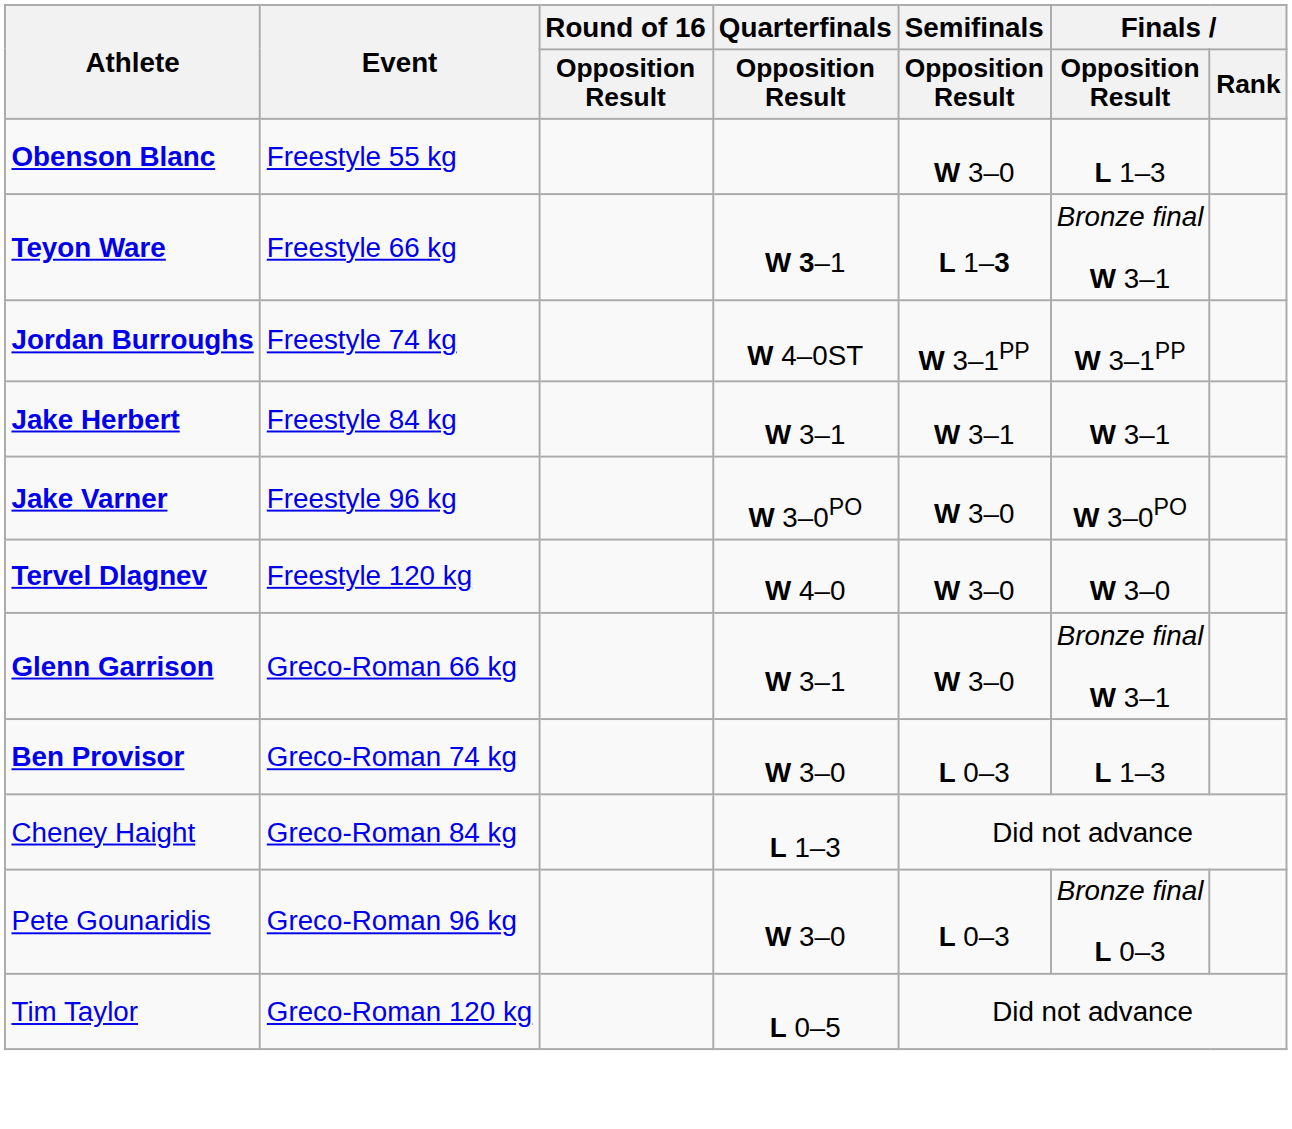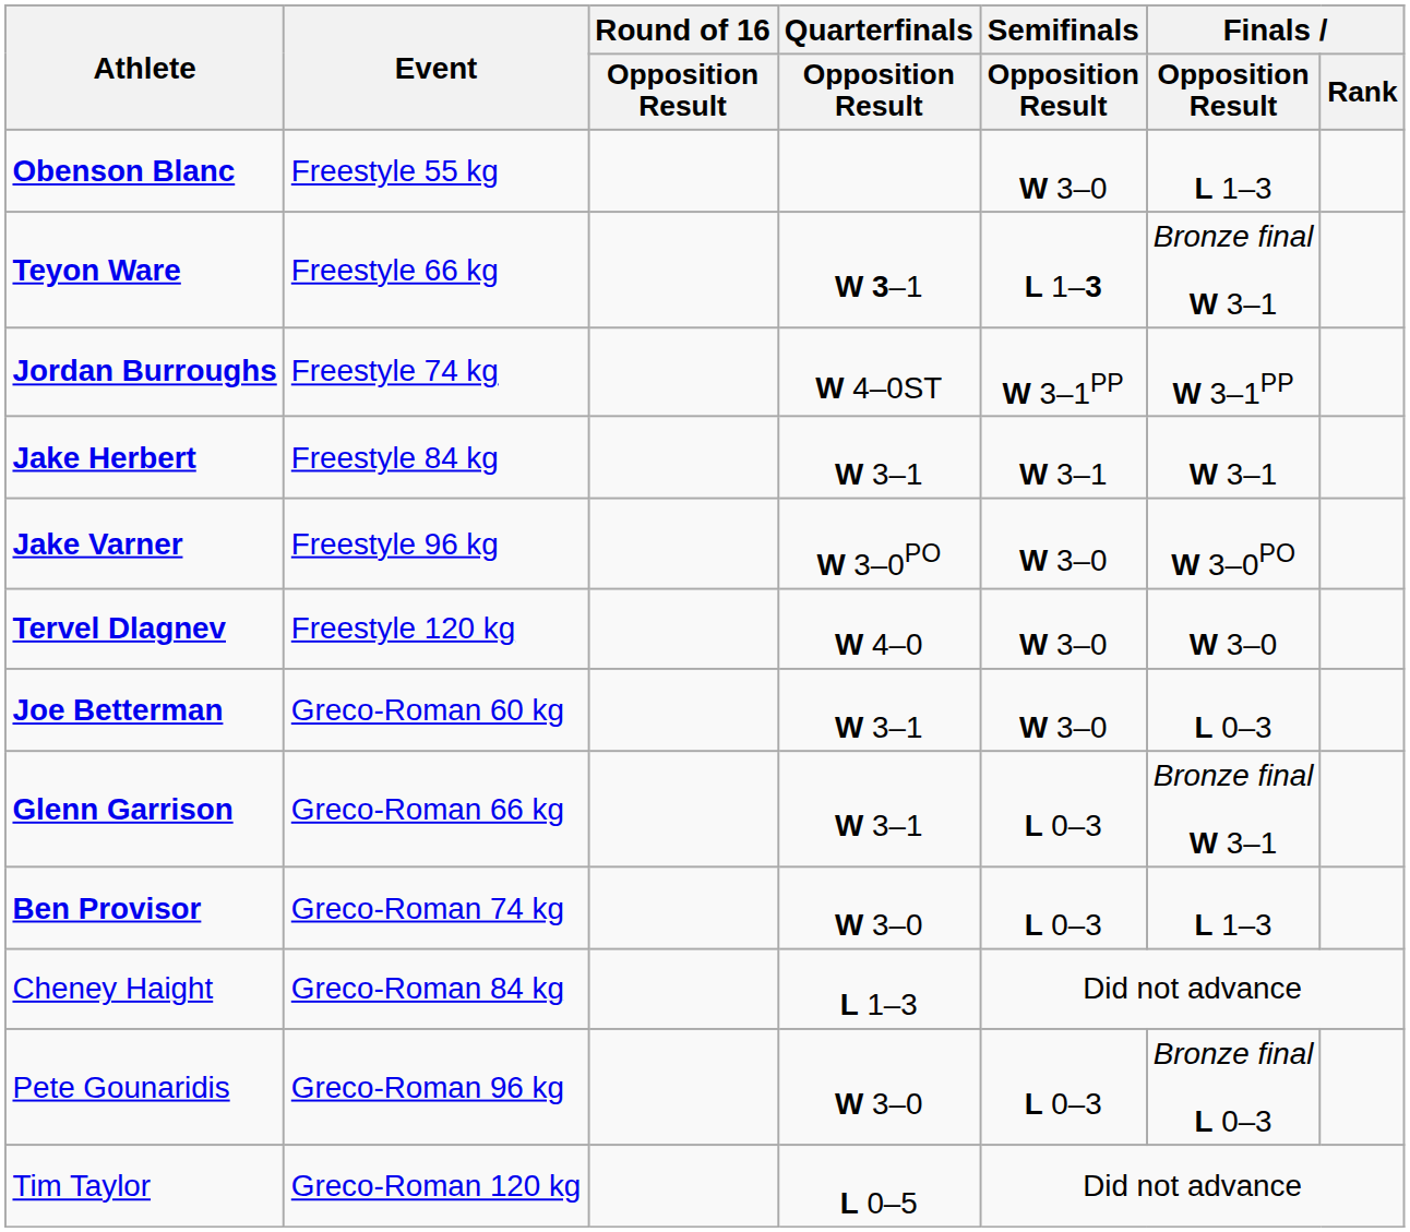 <table class=wikitable style=font-size:90%;text-align:center>
 <tr>
 <th rowspan=2>Athlete</th>
 <th rowspan=2>Event</th>
 <th>Round of 16</th>
 <th>Quarterfinals</th>
 <th>Semifinals</th>
 <th colspan=2>Finals / </th>
 </tr>
 <tr style=font-size:95%>
 <th>Opposition<br>Result</th>
 <th>Opposition<br>Result</th>
 <th>Opposition<br>Result</th>
 <th>Opposition<br>Result</th>
 <th>Rank</th>
 </tr>
 <tr>
 <td align=left><strong><a href='#'>Obenson Blanc</a></strong></td>
 <td align=left><a href='#'>Freestyle 55 kg</a></td>
 <td></td>
 <td></td>
 <td><br><strong>W</strong> 3–0</td>
 <td><br><strong>L</strong> 1–3</td>
 <td></td>
 </tr>
 <tr>
 <td align=left><strong><a href='#'>Teyon Ware</a></strong></td>
 <td align=left><a href='#'>Freestyle 66 kg</a></td>
 <td></td>
 <td><br><strong>W</strong> <strong>3</strong>–1</td>
 <td><br><strong>L</strong> 1–<strong>3</strong></td>
 <td><em>Bronze final</em><br><br><strong>W</strong> 3–1</td>
 <td></td>
 </tr>
 <tr>
 <td align=left><strong><a href='#'>Jordan Burroughs</a></strong></td>
 <td align=left><a href='#'>Freestyle 74 kg</a></td>
 <td></td>
 <td><br><strong>W</strong> 4–0ST</td>
 <td><br><strong>W</strong> 3–1<sup>PP</sup></td>
 <td> <br><strong>W</strong> 3–1<sup>PP</sup></td>
 <td></td>
 </tr>
 <tr>
 <td align=left><strong><a href='#'>Jake Herbert</a></strong></td>
 <td align=left><a href='#'>Freestyle 84 kg</a></td>
 <td></td>
 <td><br><strong>W</strong> 3–1</td>
 <td><br><strong>W</strong> 3–1</td>
 <td><br><strong>W</strong> 3–1</td>
 <td></td>
 </tr>
 <tr>
 <td align=left><strong><a href='#'>Jake Varner</a></strong></td>
 <td align=left><a href='#'>Freestyle 96 kg</a></td>
 <td></td>
 <td><br><strong>W</strong> 3–0<sup>PO</sup></td>
 <td><br><strong>W</strong> 3–0</td>
 <td><br><strong>W</strong> 3–0<sup>PO</sup></td>
 <td></td>
 </tr>
 <tr>
 <td align=left><strong><a href='#'>Tervel Dlagnev</a></strong></td>
 <td align=left><a href='#'>Freestyle 120 kg</a></td>
 <td></td>
 <td><br><strong>W</strong> 4–0</td>
 <td><br><strong>W</strong> 3–0</td>
 <td><br><strong>W</strong> 3–0</td>
 <td></td>
 </tr>
 <tr>
+<td align=left><strong><a href='#'>Joe Betterman</a></strong></td>
+<td align=left><a href='#'>Greco-Roman 60 kg</a></td>
+<td></td>
+<td><br><strong>W</strong> 3–1</td>
+<td><br><strong>W</strong> 3–0</td>
+<td><br><strong>L</strong> 0–3</td>
+<td></td>
+</tr>
+<tr>
 <td align=left><strong><a href='#'>Glenn Garrison</a></strong></td>
 <td align=left><a href='#'>Greco-Roman 66 kg</a></td>
 <td></td>
 <td><br><strong>W</strong> 3–1</td>
-<td><br><strong>W</strong> 3–0</td>
+<td><br><strong>L</strong> 0–3</td>
 <td><em>Bronze final</em><br><br><strong>W</strong> 3–1</td>
 <td></td>
 </tr>
 <tr>
 <td align=left><strong><a href='#'>Ben Provisor</a></strong></td>
 <td align=left><a href='#'>Greco-Roman 74 kg</a></td>
 <td></td>
 <td><br><strong>W</strong> 3–0</td>
 <td><br><strong>L</strong> 0–3</td>
 <td><br><strong>L</strong> 1–3</td>
 <td></td>
 </tr>
 <tr>
 <td align=left><a href='#'>Cheney Haight</a></td>
 <td align=left><a href='#'>Greco-Roman 84 kg</a></td>
 <td></td>
 <td><br><strong>L</strong> 1–3</td>
 <td colspan=3>Did not advance</td>
 </tr>
 <tr>
 <td align=left><a href='#'>Pete Gounaridis</a></td>
 <td align=left><a href='#'>Greco-Roman 96 kg</a></td>
 <td></td>
 <td><br><strong>W</strong> 3–0</td>
 <td><br><strong>L</strong> 0–3</td>
 <td><em>Bronze final</em><br><br><strong>L</strong> 0–3</td>
 </tr>
 <tr>
 <td align=left><a href='#'>Tim Taylor</a></td>
 <td align=left><a href='#'>Greco-Roman 120 kg</a></td>
 <td></td>
 <td><br><strong>L</strong> 0–5</td>
 <td colspan=3>Did not advance</td>
 </tr>
 </table>
